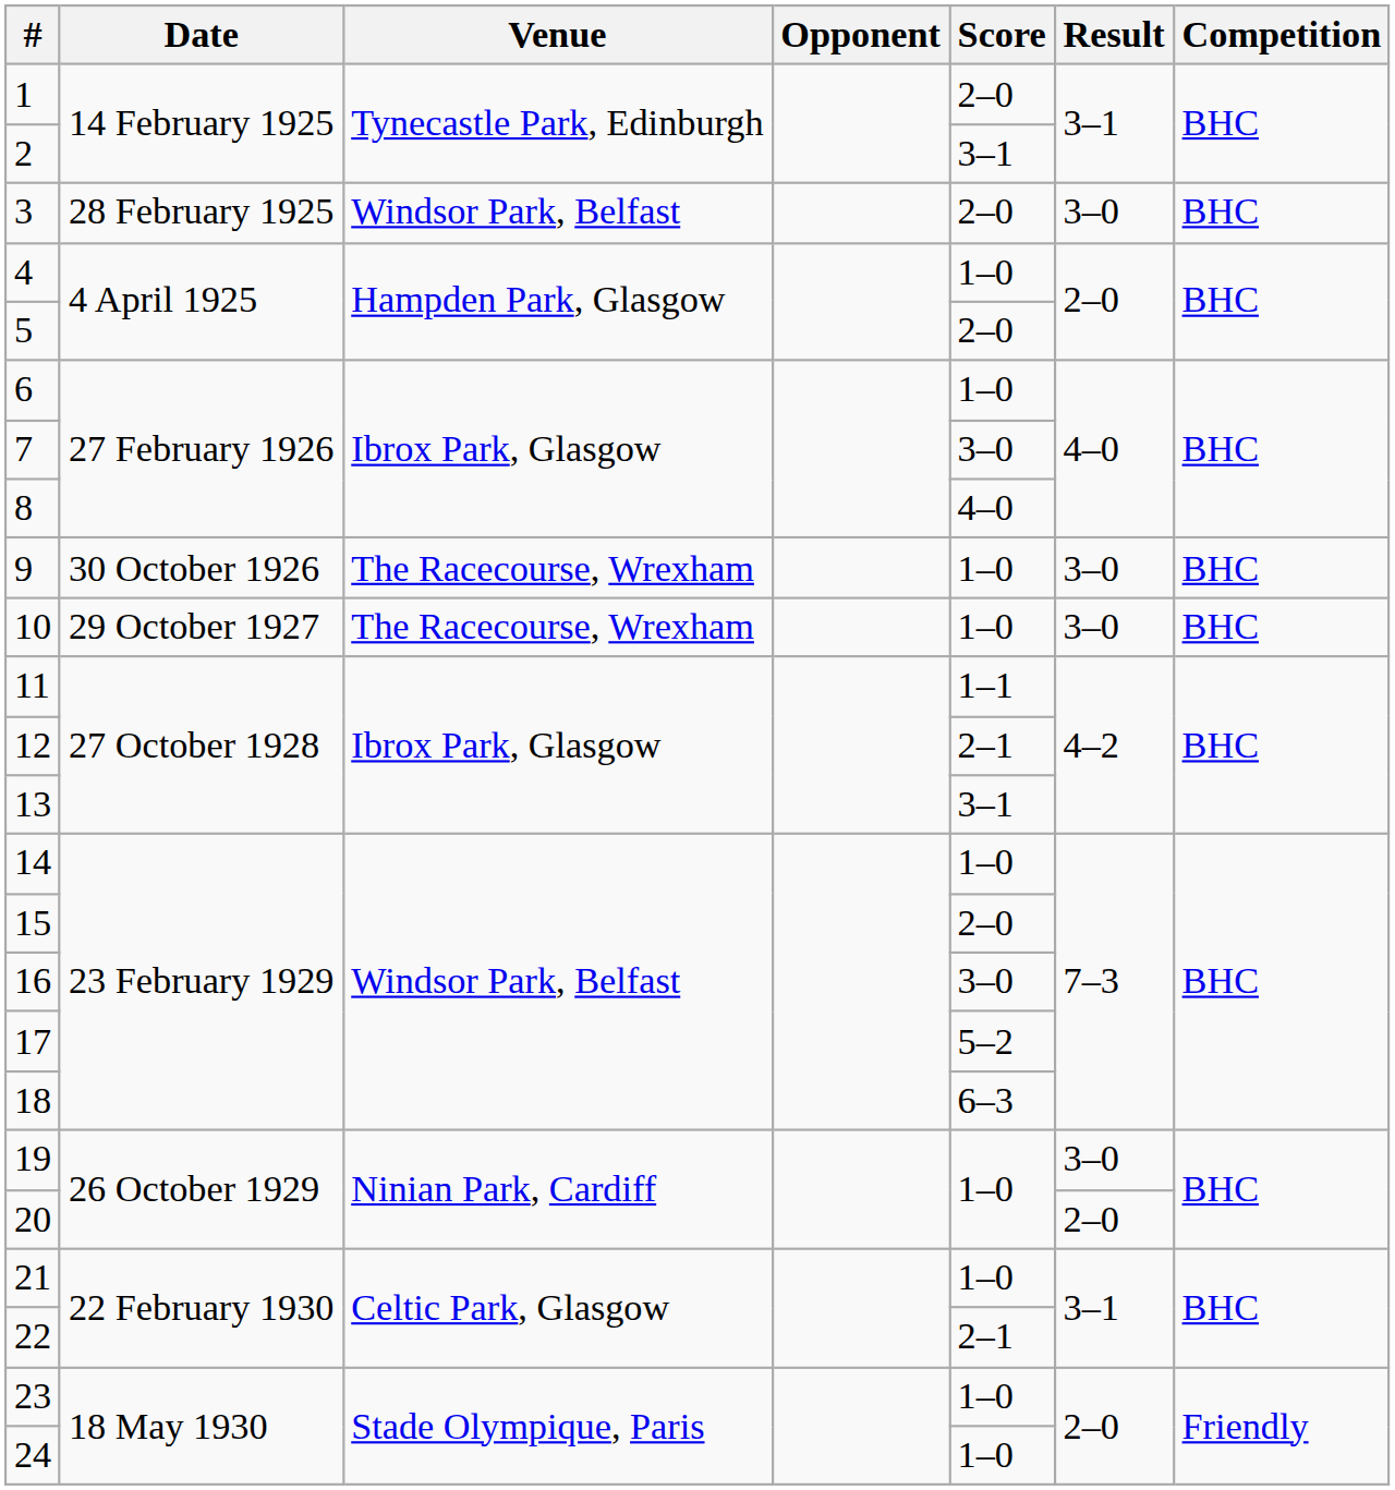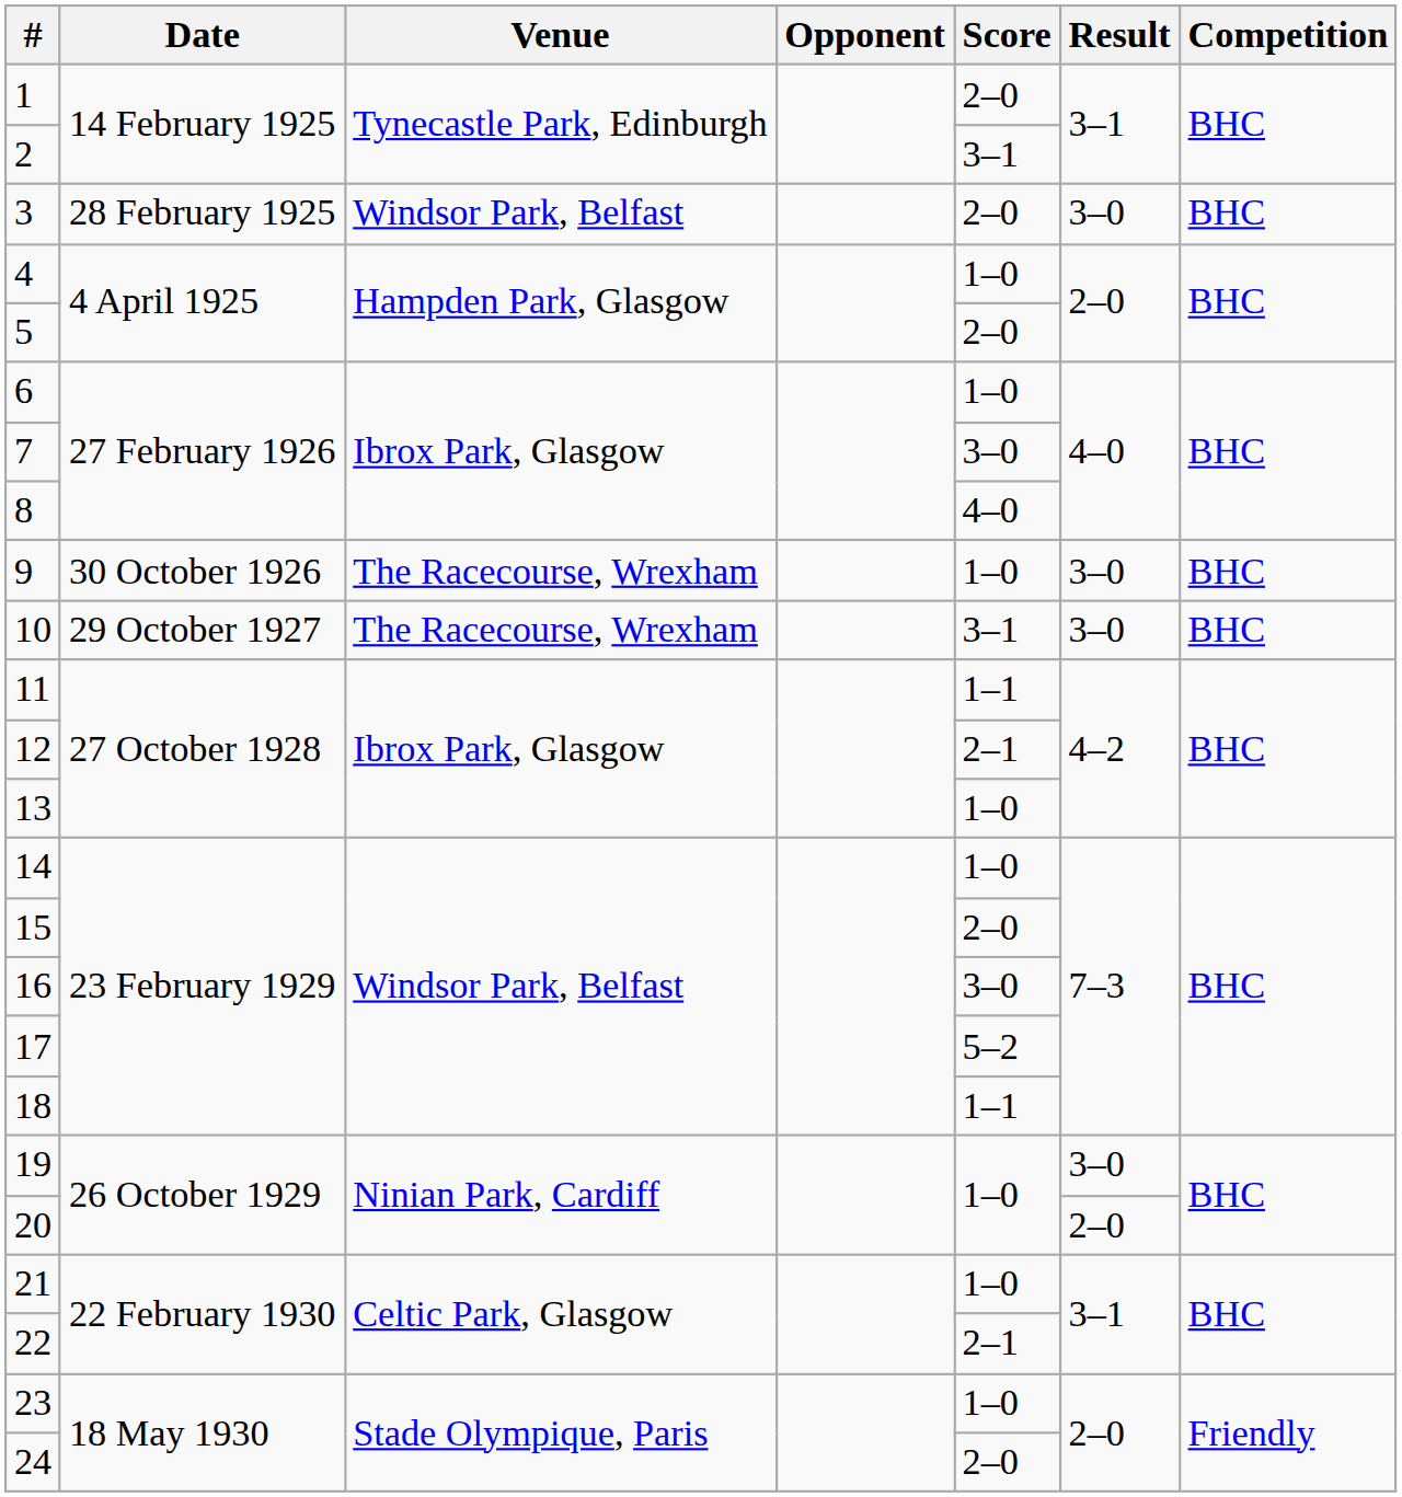 <table class="wikitable">
 <tr>
 <th>#</th>
 <th>Date</th>
 <th>Venue</th>
 <th>Opponent</th>
 <th>Score</th>
 <th>Result</th>
 <th>Competition</th>
 </tr>
 <tr>
 <td>1</td>
 <td rowspan=2>14 February 1925</td>
 <td rowspan=2><a href='#'>Tynecastle Park</a>, Edinburgh</td>
 <td rowspan=2></td>
 <td>2–0</td>
 <td rowspan=2>3–1</td>
 <td rowspan=2><a href='#'>BHC</a></td>
 </tr>
 <tr>
 <td>2</td>
 <td>3–1</td>
 </tr>
 <tr>
 <td>3</td>
 <td>28 February 1925</td>
 <td><a href='#'>Windsor Park</a>, <a href='#'>Belfast</a></td>
 <td></td>
 <td>2–0</td>
 <td>3–0</td>
 <td><a href='#'>BHC</a></td>
 </tr>
 <tr>
 <td>4</td>
 <td rowspan=2>4 April 1925</td>
 <td rowspan=2><a href='#'>Hampden Park</a>, Glasgow</td>
 <td rowspan=2></td>
 <td>1–0</td>
 <td rowspan=2>2–0</td>
 <td rowspan=2><a href='#'>BHC</a></td>
 </tr>
 <tr>
 <td>5</td>
 <td>2–0</td>
 </tr>
 <tr>
 <td>6</td>
 <td rowspan=3>27 February 1926</td>
 <td rowspan=3><a href='#'>Ibrox Park</a>, Glasgow</td>
 <td rowspan=3></td>
 <td>1–0</td>
 <td rowspan=3>4–0</td>
 <td rowspan=3><a href='#'>BHC</a></td>
 </tr>
 <tr>
 <td>7</td>
 <td>3–0</td>
 </tr>
 <tr>
 <td>8</td>
 <td>4–0</td>
 </tr>
 <tr>
 <td>9</td>
 <td>30 October 1926</td>
 <td><a href='#'>The Racecourse</a>, <a href='#'>Wrexham</a></td>
 <td></td>
 <td>1–0</td>
 <td>3–0</td>
 <td><a href='#'>BHC</a></td>
 </tr>
 <tr>
 <td>10</td>
 <td>29 October 1927</td>
 <td><a href='#'>The Racecourse</a>, <a href='#'>Wrexham</a></td>
 <td></td>
-<td>1–0</td>
+<td>3–1</td>
 <td>3–0</td>
 <td><a href='#'>BHC</a></td>
 </tr>
 <tr>
 <td>11</td>
 <td rowspan=3>27 October 1928</td>
 <td rowspan=3><a href='#'>Ibrox Park</a>, Glasgow</td>
 <td rowspan=3></td>
 <td>1–1</td>
 <td rowspan=3>4–2</td>
 <td rowspan=3><a href='#'>BHC</a></td>
 </tr>
 <tr>
 <td>12</td>
 <td>2–1</td>
 </tr>
 <tr>
 <td>13</td>
-<td>3–1</td>
+<td>1–0</td>
 </tr>
 <tr>
 <td>14</td>
 <td rowspan=5>23 February 1929</td>
 <td rowspan=5><a href='#'>Windsor Park</a>, <a href='#'>Belfast</a></td>
 <td rowspan=5></td>
 <td>1–0</td>
 <td rowspan=5>7–3</td>
 <td rowspan=5><a href='#'>BHC</a></td>
 </tr>
 <tr>
 <td>15</td>
 <td>2–0</td>
 </tr>
 <tr>
 <td>16</td>
 <td>3–0</td>
 </tr>
 <tr>
 <td>17</td>
 <td>5–2</td>
 </tr>
 <tr>
 <td>18</td>
-<td>6–3</td>
+<td>1–1</td>
 </tr>
 <tr>
 <td>19</td>
 <td rowspan=2>26 October 1929</td>
 <td rowspan=2><a href='#'>Ninian Park</a>, <a href='#'>Cardiff</a></td>
 <td rowspan=2></td>
 <td rowspan=2>1–0</td>
 <td>3–0</td>
 <td rowspan=2><a href='#'>BHC</a></td>
 </tr>
 <tr>
 <td>20</td>
 <td>2–0</td>
 </tr>
 <tr>
 <td>21</td>
 <td rowspan=2>22 February 1930</td>
 <td rowspan=2><a href='#'>Celtic Park</a>, Glasgow</td>
 <td rowspan=2></td>
 <td>1–0</td>
 <td rowspan=2>3–1</td>
 <td rowspan=2><a href='#'>BHC</a></td>
 </tr>
 <tr>
 <td>22</td>
 <td>2–1</td>
 </tr>
 <tr>
 <td>23</td>
 <td rowspan=2>18 May 1930</td>
 <td rowspan=2><a href='#'>Stade Olympique</a>, <a href='#'>Paris</a></td>
 <td rowspan=2></td>
 <td>1–0</td>
 <td rowspan=2>2–0</td>
 <td rowspan=2><a href='#'>Friendly</a></td>
 </tr>
 <tr>
 <td>24</td>
-<td>1–0</td>
+<td>2–0</td>
 </tr>
 </table>
